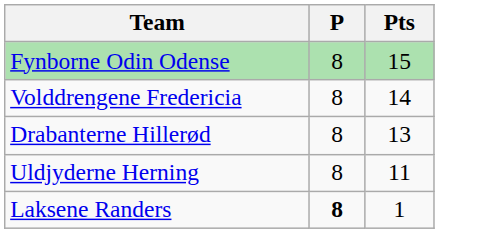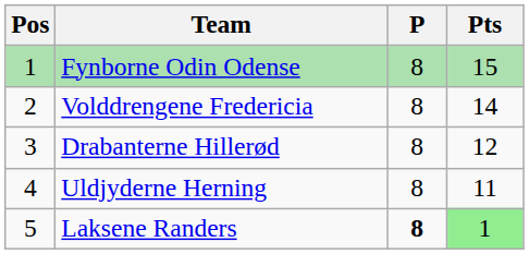 <table class="wikitable" style="font-size: 100%">
 <tr>
+<th width=20>Pos</th>
 <th width=200>Team</th>
 <th width=30>P</th>
 <th width=40>Pts</th>
 </tr>
 <tr align=center style="background:#ACE1AF;">
+<td>1</td>
 <td align="left"><a href='#'>Fynborne Odin Odense</a></td>
 <td>8</td>
 <td>15</td>
 </tr>
 <tr align=center>
+<td>2</td>
 <td align="left"><a href='#'>Volddrengene Fredericia</a></td>
 <td>8</td>
 <td>14</td>
 </tr>
 <tr align=center>
+<td>3</td>
 <td align="left"><a href='#'>Drabanterne Hillerød</a></td>
 <td>8</td>
-<td>13</td>
+<td>12</td>
 </tr>
 <tr align=center>
+<td>4</td>
 <td align="left"><a href='#'>Uldjyderne Herning</a></td>
 <td>8</td>
 <td>11</td>
 </tr>
 <tr align=center>
+<td>5</td>
 <td align="left"><a href='#'>Laksene Randers</a></td>
 <td><strong>8</strong></td>
-<td>1</td>
+<td style="background: lightgreen;">1</td>
 </tr>
 </table>
